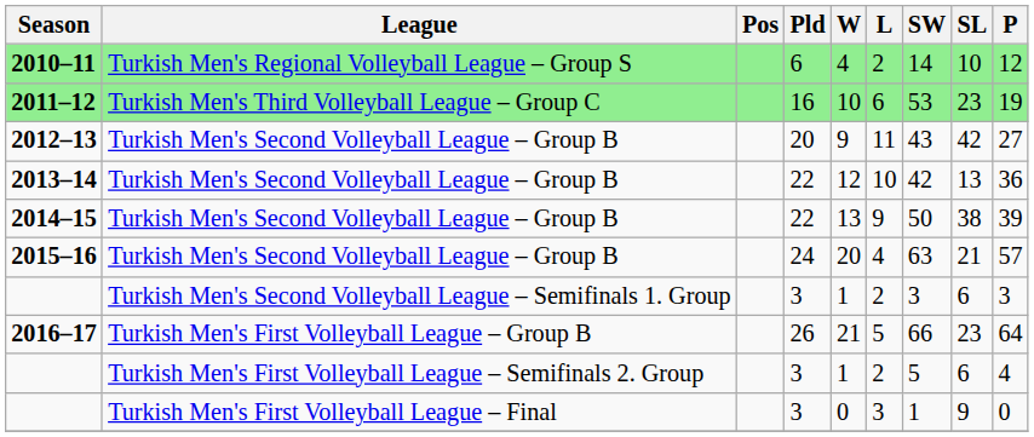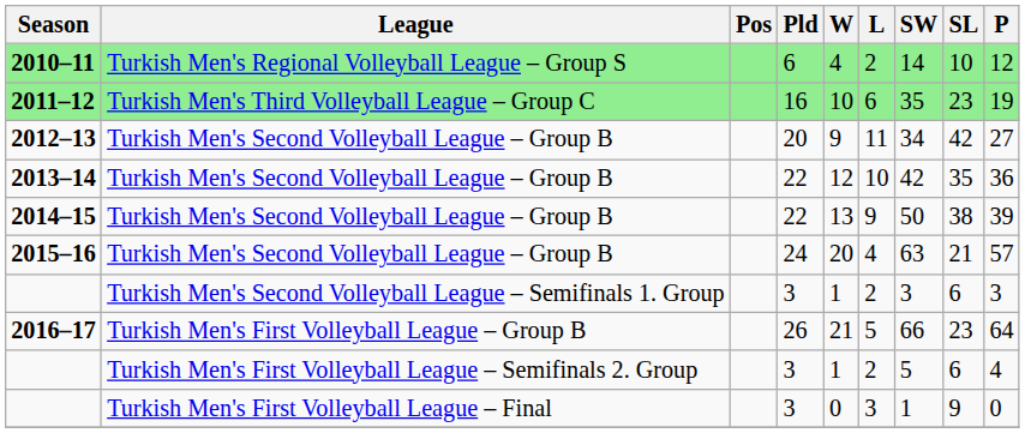 <table class="wikitable">
 <tr>
 <th>Season</th>
 <th>League</th>
 <th>Pos</th>
 <th>Pld</th>
 <th>W</th>
 <th>L</th>
 <th>SW</th>
 <th>SL</th>
 <th>P</th>
 </tr>
 <tr style="background:lightgreen;">
 <td><strong>2010–11</strong></td>
 <td><a href='#'>Turkish Men's Regional Volleyball League</a> – Group S</td>
 <td></td>
 <td>6</td>
 <td>4</td>
 <td>2</td>
 <td>14</td>
 <td>10</td>
 <td>12</td>
 </tr>
 <tr style="background:lightgreen;">
 <td><strong>2011–12</strong></td>
 <td><a href='#'>Turkish Men's Third Volleyball League</a> – Group C</td>
 <td></td>
 <td>16</td>
 <td>10</td>
 <td>6</td>
-<td>53</td>
+<td>35</td>
 <td>23</td>
 <td>19</td>
 </tr>
 <tr>
 <td><strong>2012–13</strong></td>
 <td><a href='#'>Turkish Men's Second Volleyball League</a> – Group B</td>
 <td></td>
 <td>20</td>
 <td>9</td>
 <td>11</td>
-<td>43</td>
+<td>34</td>
 <td>42</td>
 <td>27</td>
 </tr>
 <tr>
 <td><strong>2013–14</strong></td>
 <td><a href='#'>Turkish Men's Second Volleyball League</a> – Group B </td>
 <td></td>
 <td>22</td>
 <td>12</td>
 <td>10</td>
 <td>42</td>
-<td>13</td>
+<td>35</td>
 <td>36</td>
 </tr>
 <tr>
 <td><strong>2014–15</strong></td>
 <td><a href='#'>Turkish Men's Second Volleyball League</a> – Group B </td>
 <td></td>
 <td>22</td>
 <td>13</td>
 <td>9</td>
 <td>50</td>
 <td>38</td>
 <td>39</td>
 </tr>
 <tr>
 <td><strong>2015–16</strong></td>
 <td><a href='#'>Turkish Men's Second Volleyball League</a> – Group B </td>
 <td></td>
 <td>24</td>
 <td>20</td>
 <td>4</td>
 <td>63</td>
 <td>21</td>
 <td>57</td>
 </tr>
 <tr>
 <td></td>
 <td><a href='#'>Turkish Men's Second Volleyball League</a> – Semifinals 1. Group </td>
 <td></td>
 <td>3</td>
 <td>1</td>
 <td>2</td>
 <td>3</td>
 <td>6</td>
 <td>3</td>
 </tr>
 <tr>
 <td><strong>2016–17</strong></td>
 <td><a href='#'>Turkish Men's First Volleyball League</a> – Group B </td>
 <td></td>
 <td>26</td>
 <td>21</td>
 <td>5</td>
 <td>66</td>
 <td>23</td>
 <td>64</td>
 </tr>
 <tr>
 <td></td>
 <td><a href='#'>Turkish Men's First Volleyball League</a> – Semifinals 2. Group </td>
 <td></td>
 <td>3</td>
 <td>1</td>
 <td>2</td>
 <td>5</td>
 <td>6</td>
 <td>4</td>
 </tr>
 <tr>
 <td></td>
 <td><a href='#'>Turkish Men's First Volleyball League</a> – Final </td>
 <td></td>
 <td>3</td>
 <td>0</td>
 <td>3</td>
 <td>1</td>
 <td>9</td>
 <td>0</td>
 </tr>
 <tr>
 </tr>
 </table>
